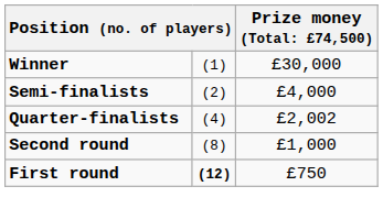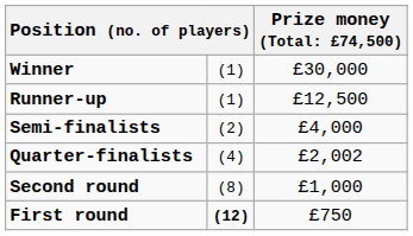 <table class="wikitable">
 <tr>
 <th colspan=2>Position <small>(no. of players)</small></th>
 <th>Prize money<br><small>(Total: £74,500)</small></th>
 </tr>
 <tr>
 <td><strong>Winner</strong></td>
 <td align=center><small>(1)</small></td>
 <td align=center>£30,000</td>
+</tr>
+<tr>
+<td><strong>Runner-up</strong></td>
+<td align=center><small>(1)</small></td>
+<td align=center>£12,500</td>
 </tr>
 <tr>
 <td><strong>Semi-finalists</strong></td>
 <td align=center><small>(2)</small></td>
 <td align=center>£4,000</td>
 </tr>
 <tr>
 <td><strong>Quarter-finalists</strong></td>
 <td align=center><small>(4)</small></td>
 <td align=center>£2,002</td>
 </tr>
 <tr>
 <td><strong>Second round</strong></td>
 <td align=center><small>(8)</small></td>
 <td align=center>£1,000</td>
 </tr>
 <tr>
 <td><strong>First round</strong></td>
 <td align=center><strong><small>(12)</small></strong></td>
 <td align=center>£750</td>
 </tr>
 </table>
